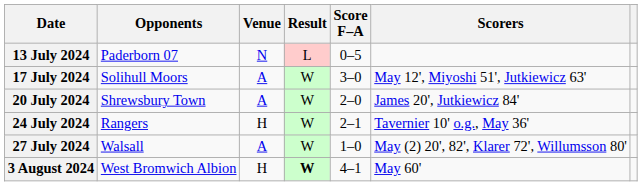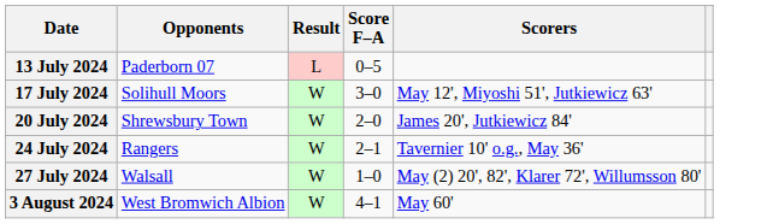 <table class="wikitable sortable plainrowheaders" style=text-align:center>
 <tr>
 <th scope=col>Date</th>
 <th scope=col>Opponents</th>
-<th scope=col>Venue</th>
 <th scope=col>Result</th>
 <th scope=col>Score<br>F–A</th>
 <th scope=col class=unsortable>Scorers</th>
 <th scope=col class=unsortable></th>
 </tr>
 <tr>
 <th scope=row>13 July 2024</th>
 <td style=text-align:left><a href='#'>Paderborn 07</a></td>
-<td><a href='#'>N</a></td>
 <td style="background:#fcc;">L</td>
 <td>0–5</td>
 <td></td>
 <td></td>
 </tr>
 <tr>
 <th scope=row>17 July 2024</th>
 <td style=text-align:left><a href='#'>Solihull Moors</a></td>
-<td><a href='#'>A</a></td>
 <td style="background:#cfc;">W</td>
 <td>3–0</td>
 <td style=text-align:left><a href='#'>May</a> 12', <a href='#'>Miyoshi</a> 51', <a href='#'>Jutkiewicz</a> 63'</td>
 <td></td>
 </tr>
 <tr>
 <th scope=row>20 July 2024</th>
 <td style=text-align:left><a href='#'>Shrewsbury Town</a></td>
-<td><a href='#'>A</a></td>
 <td style="background:#cfc;">W</td>
 <td>2–0</td>
 <td style=text-align:left><a href='#'>James</a> 20', <a href='#'>Jutkiewicz</a> 84'</td>
 <td></td>
 </tr>
 <tr>
 <th scope=row>24 July 2024</th>
 <td style=text-align:left><a href='#'>Rangers</a></td>
-<td>H</td>
 <td style="background:#cfc;">W</td>
 <td>2–1</td>
 <td style=text-align:left><a href='#'>Tavernier</a> 10' <a href='#'>o.g.</a>, <a href='#'>May</a> 36'</td>
 <td></td>
 </tr>
 <tr>
 <th scope=row>27 July 2024</th>
 <td style=text-align:left><a href='#'>Walsall</a></td>
-<td><a href='#'>A</a></td>
 <td style="background:#cfc;">W</td>
 <td>1–0</td>
 <td style=text-align:left><a href='#'>May</a> (2) 20', 82', <a href='#'>Klarer</a> 72', <a href='#'>Willumsson</a> 80'</td>
 <td></td>
 </tr>
 <tr>
 <th scope=row>3 August 2024</th>
 <td style=text-align:left><a href='#'>West Bromwich Albion</a></td>
-<td>H</td>
-<td style="background:#cfc;"><strong>W</strong></td>
+<td style="background:#cfc;">W</td>
 <td>4–1</td>
 <td style=text-align:left><a href='#'>May</a> 60'</td>
 <td></td>
 </tr>
 </table>
